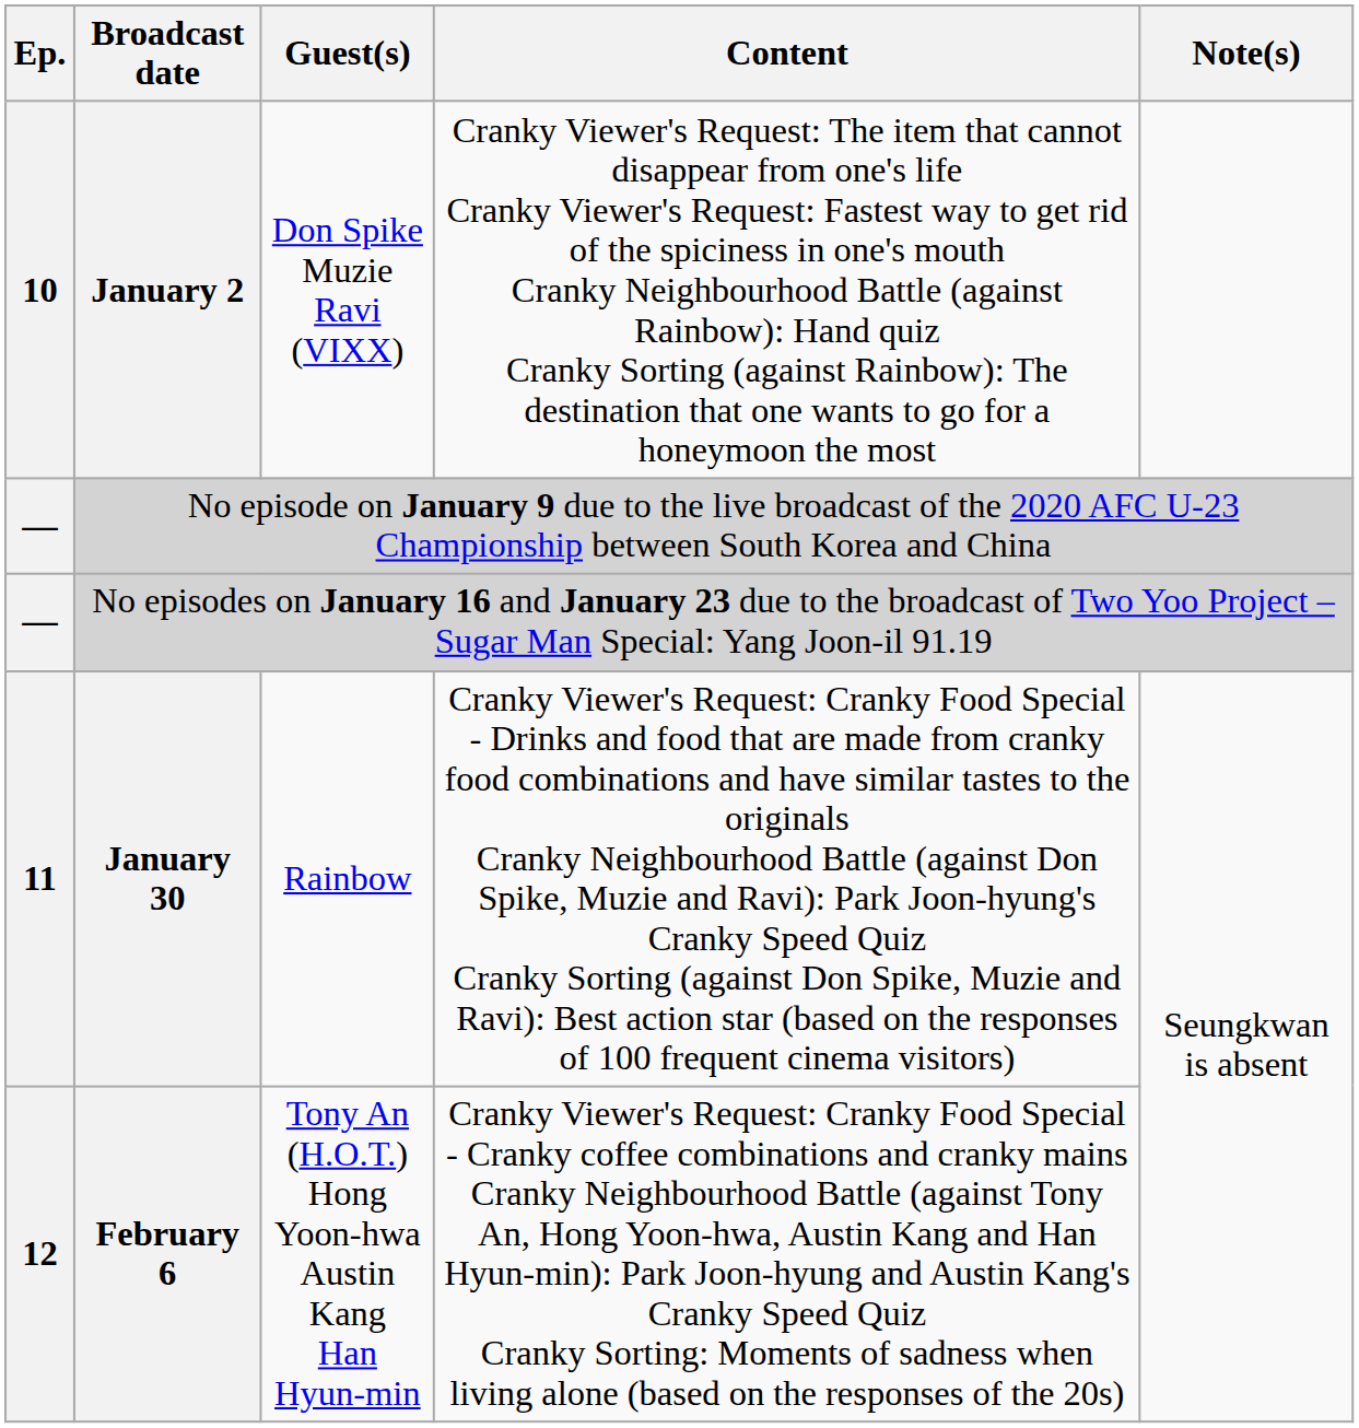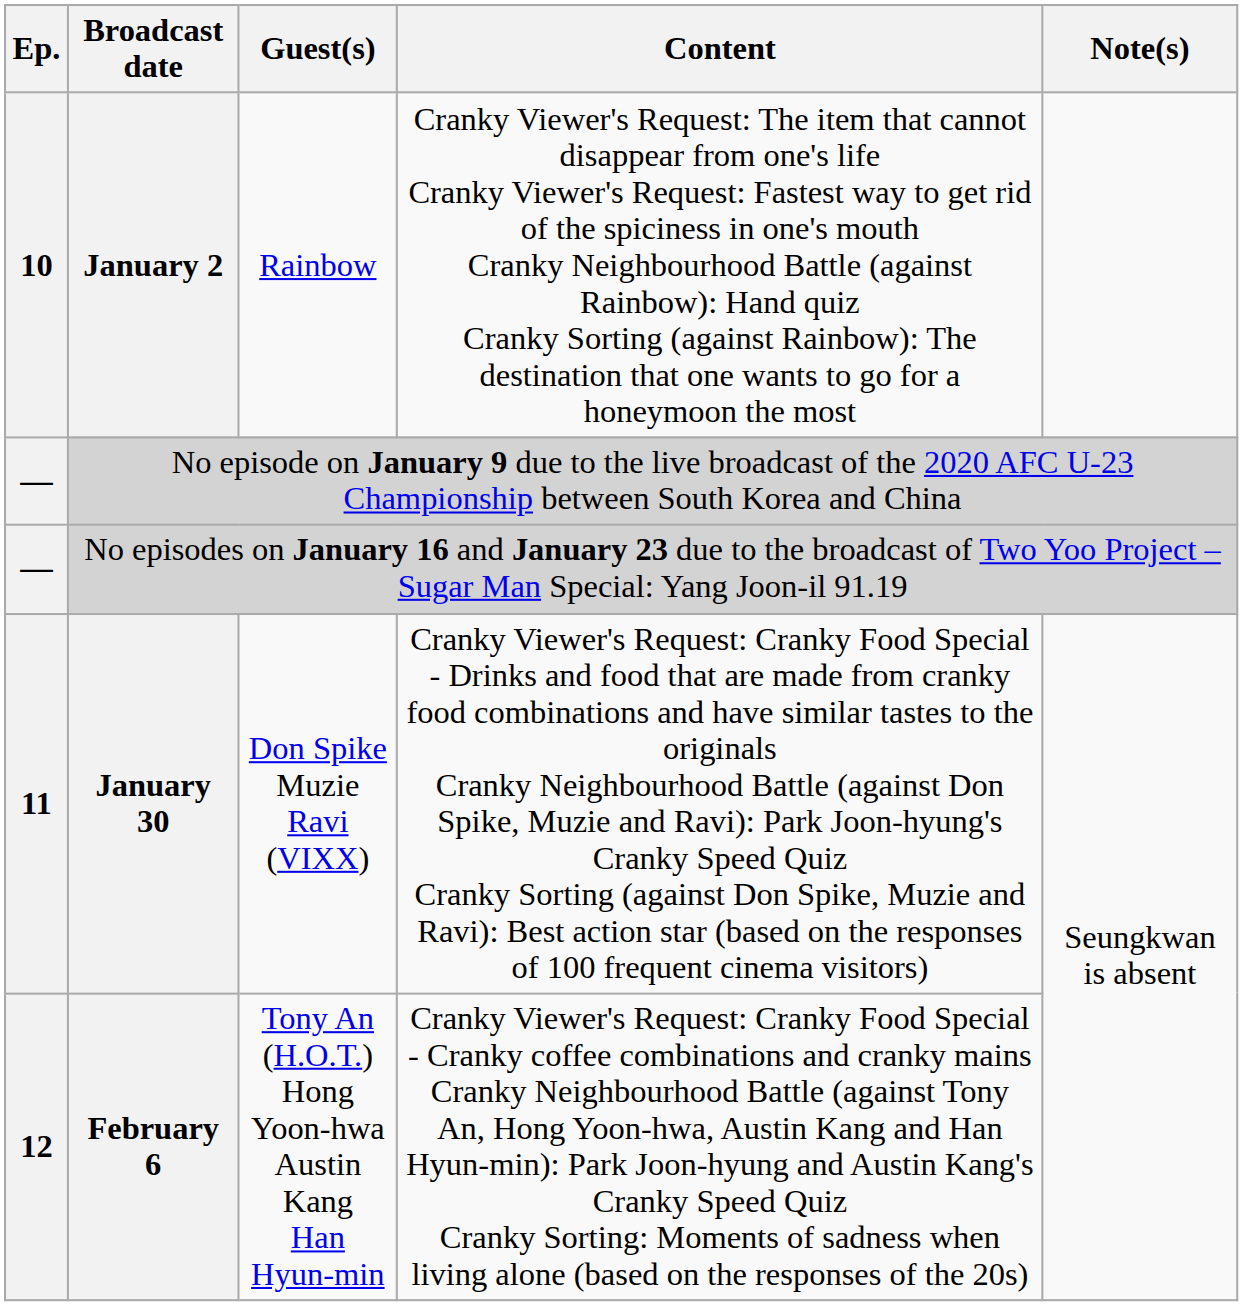 <table Class ="wikitable" style="text-align:center">
 <tr>
 <th>Ep.</th>
 <th>Broadcast date</th>
 <th>Guest(s)</th>
 <th>Content</th>
 <th>Note(s)</th>
 </tr>
 <tr>
 <th>10</th>
 <th>January 2</th>
-<td><a href='#'>Don Spike</a><br>Muzie<br><a href='#'>Ravi</a> (<a href='#'>VIXX</a>)</td>
+<td><a href='#'>Rainbow</a></td>
 <td>Cranky Viewer's Request: The item that cannot disappear from one's life<br>Cranky Viewer's Request: Fastest way to get rid of the spiciness in one's mouth<br>Cranky Neighbourhood Battle (against Rainbow): Hand quiz<br>Cranky Sorting (against Rainbow): The destination that one wants to go for a honeymoon the most</td>
 <td></td>
 </tr>
 <tr>
 <th>—</th>
 <td colspan="4" style="text-align:center;background:Lightgray">No episode on <strong>January 9</strong> due to the live broadcast of the <a href='#'>2020 AFC U-23 Championship</a> between South Korea and China</td>
 </tr>
 <tr>
 <th>—</th>
 <td colspan="4" style="text-align:center;background:Lightgray">No episodes on <strong>January 16</strong> and <strong>January 23</strong> due to the broadcast of <a href='#'>Two Yoo Project – Sugar Man</a> Special: Yang Joon-il 91.19</td>
 </tr>
 <tr>
 <th>11</th>
 <th>January 30</th>
-<td><a href='#'>Rainbow</a></td>
+<td><a href='#'>Don Spike</a><br>Muzie<br><a href='#'>Ravi</a> (<a href='#'>VIXX</a>)</td>
 <td>Cranky Viewer's Request: Cranky Food Special - Drinks and food that are made from cranky food combinations and have similar tastes to the originals<br>Cranky Neighbourhood Battle (against Don Spike, Muzie and Ravi): Park Joon-hyung's Cranky Speed Quiz<br>Cranky Sorting (against Don Spike, Muzie and Ravi): Best action star (based on the responses of 100 frequent cinema visitors)</td>
 <td rowspan="2">Seungkwan is absent</td>
 </tr>
 <tr>
 <th>12</th>
 <th>February 6</th>
 <td><a href='#'>Tony An</a> (<a href='#'>H.O.T.</a>)<br>Hong Yoon-hwa<br>Austin Kang<br><a href='#'>Han Hyun-min</a></td>
 <td>Cranky Viewer's Request: Cranky Food Special - Cranky coffee combinations and cranky mains<br>Cranky Neighbourhood Battle (against Tony An, Hong Yoon-hwa, Austin Kang and Han Hyun-min): Park Joon-hyung and Austin Kang's Cranky Speed Quiz<br>Cranky Sorting: Moments of sadness when living alone (based on the responses of the 20s)</td>
 </tr>
 </table>
